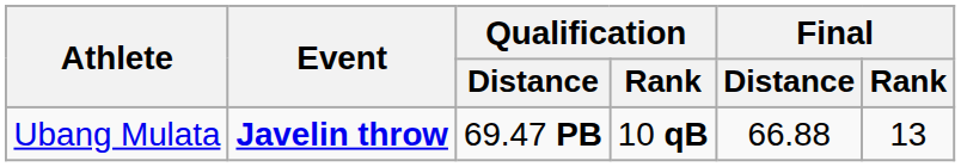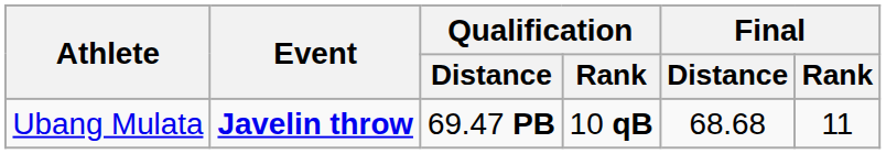 <table class="wikitable" style="font-size:90%">
 <tr>
 <th rowspan=2>Athlete</th>
 <th rowspan=2>Event</th>
 <th colspan=2>Qualification</th>
 <th colspan=2>Final</th>
 </tr>
 <tr style="font-size:95%">
 <th>Distance</th>
 <th>Rank</th>
 <th>Distance</th>
 <th>Rank</th>
 </tr>
 <tr align=center>
 <td align=left><a href='#'>Ubang Mulata</a></td>
 <td align=left><strong><a href='#'>Javelin throw</a></strong></td>
 <td>69.47 <strong>PB</strong></td>
 <td>10 <strong>qB</strong></td>
-<td>66.88</td>
-<td>13</td>
+<td>68.68</td>
+<td>11</td>
 </tr>
 </table>
